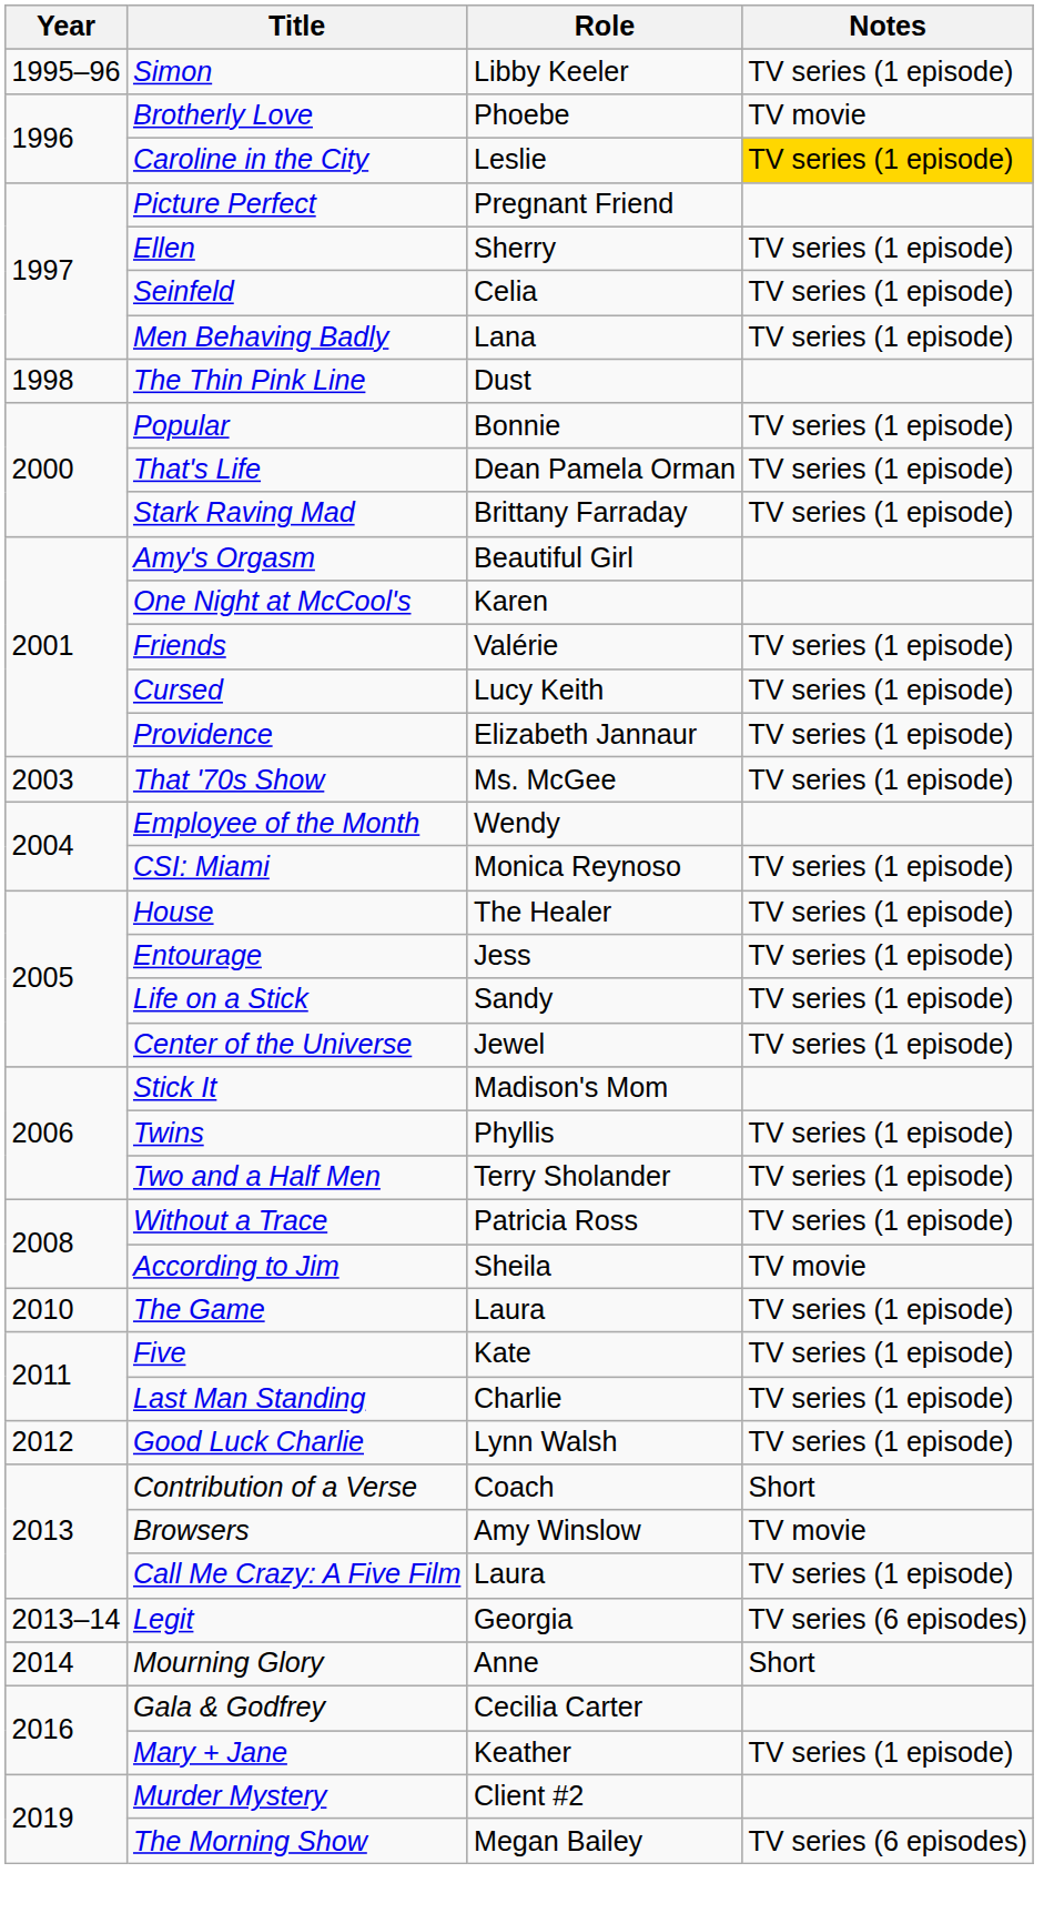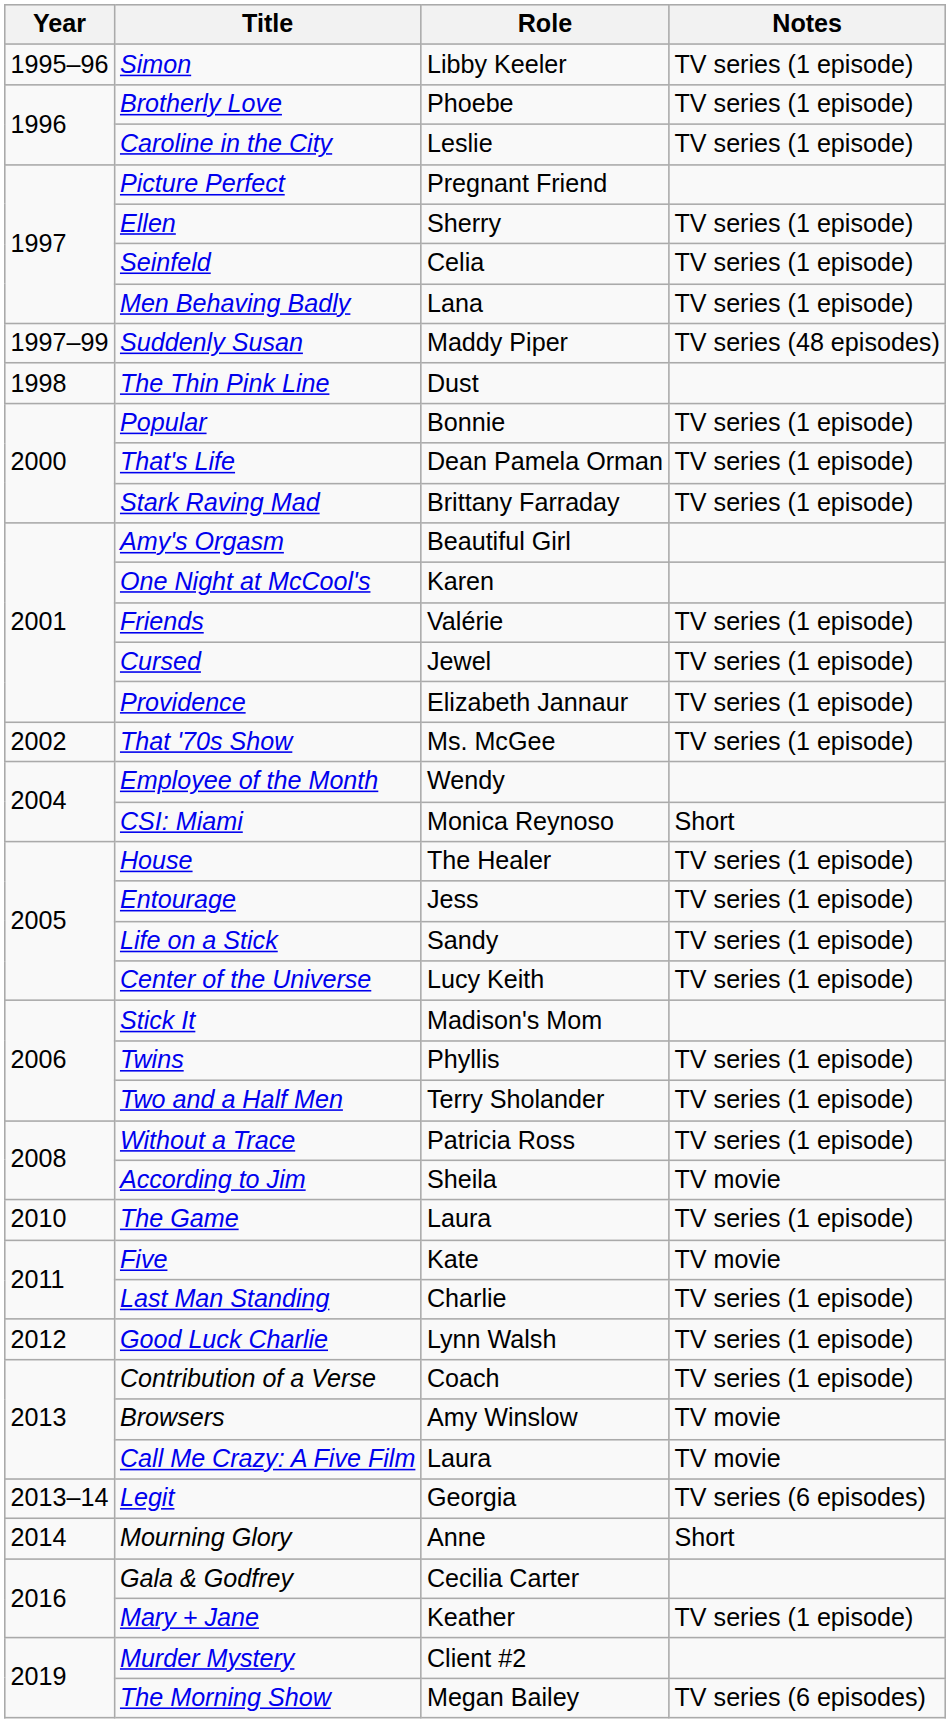 <table class="wikitable sortable">
 <tr>
 <th>Year</th>
 <th>Title</th>
 <th>Role</th>
 <th class="unsortable">Notes</th>
 </tr>
 <tr>
 <td>1995–96</td>
 <td><em><a href='#'>Simon</a></em></td>
 <td>Libby Keeler</td>
 <td>TV series (1 episode)</td>
 </tr>
 <tr>
 <td rowspan=2>1996</td>
 <td><em><a href='#'>Brotherly Love</a></em></td>
 <td>Phoebe</td>
-<td>TV movie</td>
+<td>TV series (1 episode)</td>
 </tr>
 <tr>
 <td><em><a href='#'>Caroline in the City</a></em></td>
 <td>Leslie</td>
-<td style="background: gold;">TV series (1 episode)</td>
+<td>TV series (1 episode)</td>
 </tr>
 <tr>
 <td rowspan=4>1997</td>
 <td><em><a href='#'>Picture Perfect</a></em></td>
 <td>Pregnant Friend</td>
 <td></td>
 </tr>
 <tr>
 <td><em><a href='#'>Ellen</a></em></td>
 <td>Sherry</td>
 <td>TV series (1 episode)</td>
 </tr>
 <tr>
 <td><em><a href='#'>Seinfeld</a></em></td>
 <td>Celia</td>
 <td>TV series (1 episode)</td>
 </tr>
 <tr>
 <td><em><a href='#'>Men Behaving Badly</a></em></td>
 <td>Lana</td>
 <td>TV series (1 episode)</td>
+</tr>
+<tr>
+<td>1997–99</td>
+<td><em><a href='#'>Suddenly Susan</a></em></td>
+<td>Maddy Piper</td>
+<td>TV series (48 episodes)</td>
 </tr>
 <tr>
 <td>1998</td>
 <td><em><a href='#'>The Thin Pink Line</a></em></td>
 <td>Dust</td>
 <td></td>
 </tr>
 <tr>
 <td rowspan=3>2000</td>
 <td><em><a href='#'>Popular</a></em></td>
 <td>Bonnie</td>
 <td>TV series (1 episode)</td>
 </tr>
 <tr>
 <td><em><a href='#'>That's Life</a></em></td>
 <td>Dean Pamela Orman</td>
 <td>TV series (1 episode)</td>
 </tr>
 <tr>
 <td><em><a href='#'>Stark Raving Mad</a></em></td>
 <td>Brittany Farraday</td>
 <td>TV series (1 episode)</td>
 </tr>
 <tr>
 <td rowspan=5>2001</td>
 <td><em><a href='#'>Amy's Orgasm</a></em></td>
 <td>Beautiful Girl</td>
 <td></td>
 </tr>
 <tr>
 <td><em><a href='#'>One Night at McCool's</a></em></td>
 <td>Karen</td>
 <td></td>
 </tr>
 <tr>
 <td><em><a href='#'>Friends</a></em></td>
 <td>Valérie</td>
 <td>TV series (1 episode)</td>
 </tr>
 <tr>
 <td><em><a href='#'>Cursed</a></em></td>
-<td>Lucy Keith</td>
+<td>Jewel</td>
 <td>TV series (1 episode)</td>
 </tr>
 <tr>
 <td><em><a href='#'>Providence</a></em></td>
 <td>Elizabeth Jannaur</td>
 <td>TV series (1 episode)</td>
 </tr>
 <tr>
-<td>2003</td>
+<td>2002</td>
 <td><em><a href='#'>That '70s Show</a></em></td>
 <td>Ms. McGee</td>
 <td>TV series (1 episode)</td>
 </tr>
 <tr>
 <td rowspan=2>2004</td>
 <td><em><a href='#'>Employee of the Month</a></em></td>
 <td>Wendy</td>
 <td></td>
 </tr>
 <tr>
 <td><em><a href='#'>CSI: Miami</a></em></td>
 <td>Monica Reynoso</td>
-<td>TV series (1 episode)</td>
+<td>Short</td>
 </tr>
 <tr>
 <td rowspan=4>2005</td>
 <td><em><a href='#'>House</a></em></td>
 <td>The Healer</td>
 <td>TV series (1 episode)</td>
 </tr>
 <tr>
 <td><em><a href='#'>Entourage</a></em></td>
 <td>Jess</td>
 <td>TV series (1 episode)</td>
 </tr>
 <tr>
 <td><em><a href='#'>Life on a Stick</a></em></td>
 <td>Sandy</td>
 <td>TV series (1 episode)</td>
 </tr>
 <tr>
 <td><em><a href='#'>Center of the Universe</a></em></td>
-<td>Jewel</td>
+<td>Lucy Keith</td>
 <td>TV series (1 episode)</td>
 </tr>
 <tr>
 <td rowspan=3>2006</td>
 <td><em><a href='#'>Stick It</a></em></td>
 <td>Madison's Mom</td>
 <td></td>
 </tr>
 <tr>
 <td><em><a href='#'>Twins</a></em></td>
 <td>Phyllis</td>
 <td>TV series (1 episode)</td>
 </tr>
 <tr>
 <td><em><a href='#'>Two and a Half Men</a></em></td>
 <td>Terry Sholander</td>
 <td>TV series (1 episode)</td>
 </tr>
 <tr>
 <td rowspan=2>2008</td>
 <td><em><a href='#'>Without a Trace</a></em></td>
 <td>Patricia Ross</td>
 <td>TV series (1 episode)</td>
 </tr>
 <tr>
 <td><em><a href='#'>According to Jim</a></em></td>
 <td>Sheila</td>
 <td>TV movie</td>
 </tr>
 <tr>
 <td>2010</td>
 <td><em><a href='#'>The Game</a></em></td>
 <td>Laura</td>
 <td>TV series (1 episode)</td>
 </tr>
 <tr>
 <td rowspan=2>2011</td>
 <td><em><a href='#'>Five</a></em></td>
 <td>Kate</td>
-<td>TV series (1 episode)</td>
+<td>TV movie</td>
 </tr>
 <tr>
 <td><em><a href='#'>Last Man Standing</a></em></td>
 <td>Charlie</td>
 <td>TV series (1 episode)</td>
 </tr>
 <tr>
 <td>2012</td>
 <td><em><a href='#'>Good Luck Charlie</a></em></td>
 <td>Lynn Walsh</td>
 <td>TV series (1 episode)</td>
 </tr>
 <tr>
 <td rowspan=3>2013</td>
 <td><em>Contribution of a Verse</em></td>
 <td>Coach</td>
-<td>Short</td>
+<td>TV series (1 episode)</td>
 </tr>
 <tr>
 <td><em>Browsers</em></td>
 <td>Amy Winslow</td>
 <td>TV movie</td>
 </tr>
 <tr>
 <td><em><a href='#'>Call Me Crazy: A Five Film</a></em></td>
 <td>Laura</td>
-<td>TV series (1 episode)</td>
+<td>TV movie</td>
 </tr>
 <tr>
 <td>2013–14</td>
 <td><em><a href='#'>Legit</a></em></td>
 <td>Georgia</td>
 <td>TV series (6 episodes)</td>
 </tr>
 <tr>
 <td>2014</td>
 <td><em>Mourning Glory</em></td>
 <td>Anne</td>
 <td>Short</td>
 </tr>
 <tr>
 <td rowspan=2>2016</td>
 <td><em>Gala & Godfrey</em></td>
 <td>Cecilia Carter</td>
 <td></td>
 </tr>
 <tr>
 <td><em><a href='#'>Mary + Jane</a></em></td>
 <td>Keather</td>
 <td>TV series (1 episode)</td>
 </tr>
 <tr>
 <td rowspan=2>2019</td>
 <td><em><a href='#'>Murder Mystery</a></em></td>
 <td>Client #2</td>
 <td></td>
 </tr>
 <tr>
 <td><em><a href='#'>The Morning Show</a></em></td>
 <td>Megan Bailey</td>
 <td>TV series (6 episodes)</td>
 </tr>
 </table>
